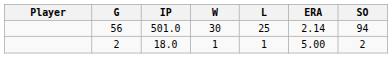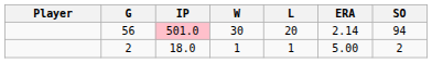 <table class="wikitable sortable">
 <tr>
 <th bgcolor="#DDDDFF" width="16%">Player</th>
 <th bgcolor="#DDDDFF" width="9%">G</th>
 <th bgcolor="#DDDDFF" width="9%">IP</th>
 <th bgcolor="#DDDDFF" width="9%">W</th>
 <th bgcolor="#DDDDFF" width="9%">L</th>
 <th bgcolor="#DDDDFF" width="9%">ERA</th>
 <th bgcolor="#DDDDFF" width="9%">SO</th>
 </tr>
 <tr align="center">
 <td></td>
 <td>56</td>
-<td>501.0</td>
+<td style="background: pink;">501.0</td>
 <td>30</td>
-<td>25</td>
+<td>20</td>
 <td>2.14</td>
 <td>94</td>
 </tr>
 <tr align="center">
 <td></td>
 <td>2</td>
 <td>18.0</td>
 <td>1</td>
 <td>1</td>
 <td>5.00</td>
 <td>2</td>
 </tr>
 </table>
